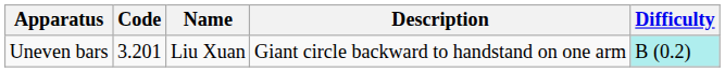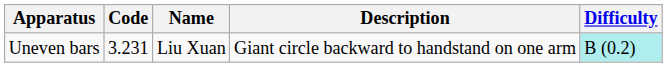 <table class="wikitable">
 <tr>
 <th>Apparatus</th>
 <th>Code</th>
 <th>Name</th>
 <th>Description</th>
 <th><a href='#'>Difficulty</a></th>
 </tr>
 <tr>
 <td>Uneven bars</td>
-<td>3.201</td>
+<td>3.231</td>
 <td>Liu Xuan</td>
 <td>Giant circle backward to handstand on one arm</td>
 <td style="background: paleturquoise;">B (0.2)</td>
 </tr>
 </table>
